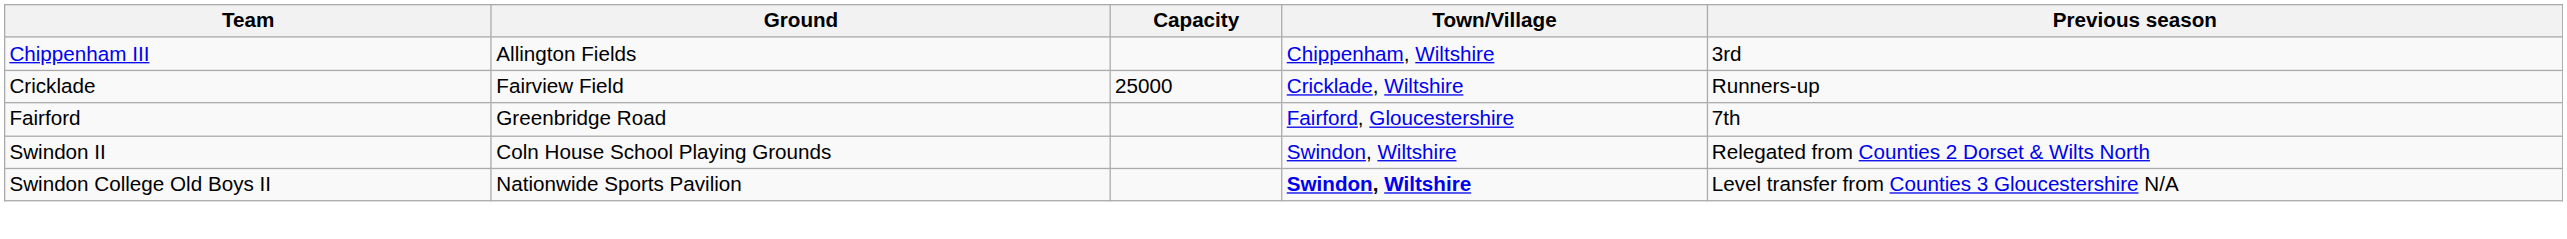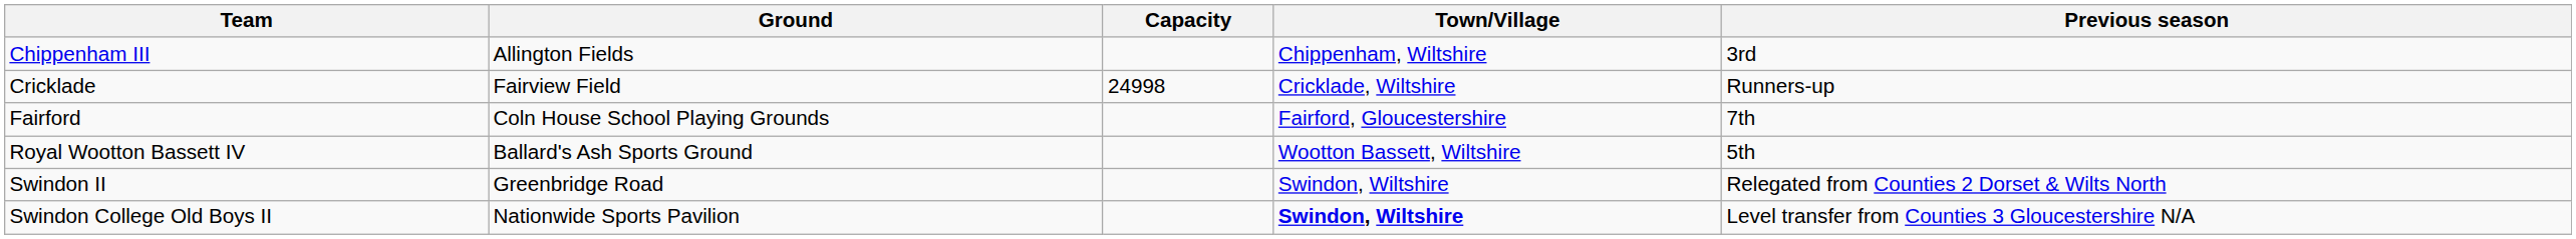 <table class="wikitable sortable" width=100%>
 <tr>
 <th>Team</th>
 <th>Ground</th>
 <th>Capacity</th>
 <th>Town/Village</th>
 <th>Previous season</th>
 </tr>
 <tr>
 <td><a href='#'>Chippenham III</a></td>
 <td>Allington Fields</td>
 <td></td>
 <td><a href='#'>Chippenham</a>, <a href='#'>Wiltshire</a></td>
 <td>3rd</td>
 </tr>
 <tr>
 <td>Cricklade</td>
 <td>Fairview Field</td>
-<td>25000</td>
+<td>24998</td>
 <td><a href='#'>Cricklade</a>, <a href='#'>Wiltshire</a></td>
 <td>Runners-up</td>
 </tr>
 <tr>
 <td>Fairford</td>
-<td>Greenbridge Road</td>
+<td>Coln House School Playing Grounds</td>
 <td></td>
 <td><a href='#'>Fairford</a>, <a href='#'>Gloucestershire</a></td>
 <td>7th</td>
 </tr>
 <tr>
+<td>Royal Wootton Bassett IV</td>
+<td>Ballard's Ash Sports Ground</td>
+<td></td>
+<td><a href='#'>Wootton Bassett</a>, <a href='#'>Wiltshire</a></td>
+<td>5th</td>
+</tr>
+<tr>
 <td>Swindon II</td>
-<td>Coln House School Playing Grounds</td>
+<td>Greenbridge Road</td>
 <td></td>
 <td><a href='#'>Swindon</a>, <a href='#'>Wiltshire</a></td>
 <td>Relegated from <a href='#'>Counties 2 Dorset & Wilts North</a></td>
 </tr>
 <tr>
 <td>Swindon College Old Boys II</td>
 <td>Nationwide Sports Pavilion</td>
 <td></td>
 <td><strong><a href='#'>Swindon</a>, <a href='#'>Wiltshire</a></strong></td>
 <td>Level transfer from <a href='#'>Counties 3 Gloucestershire</a> N/A</td>
 </tr>
 </table>
